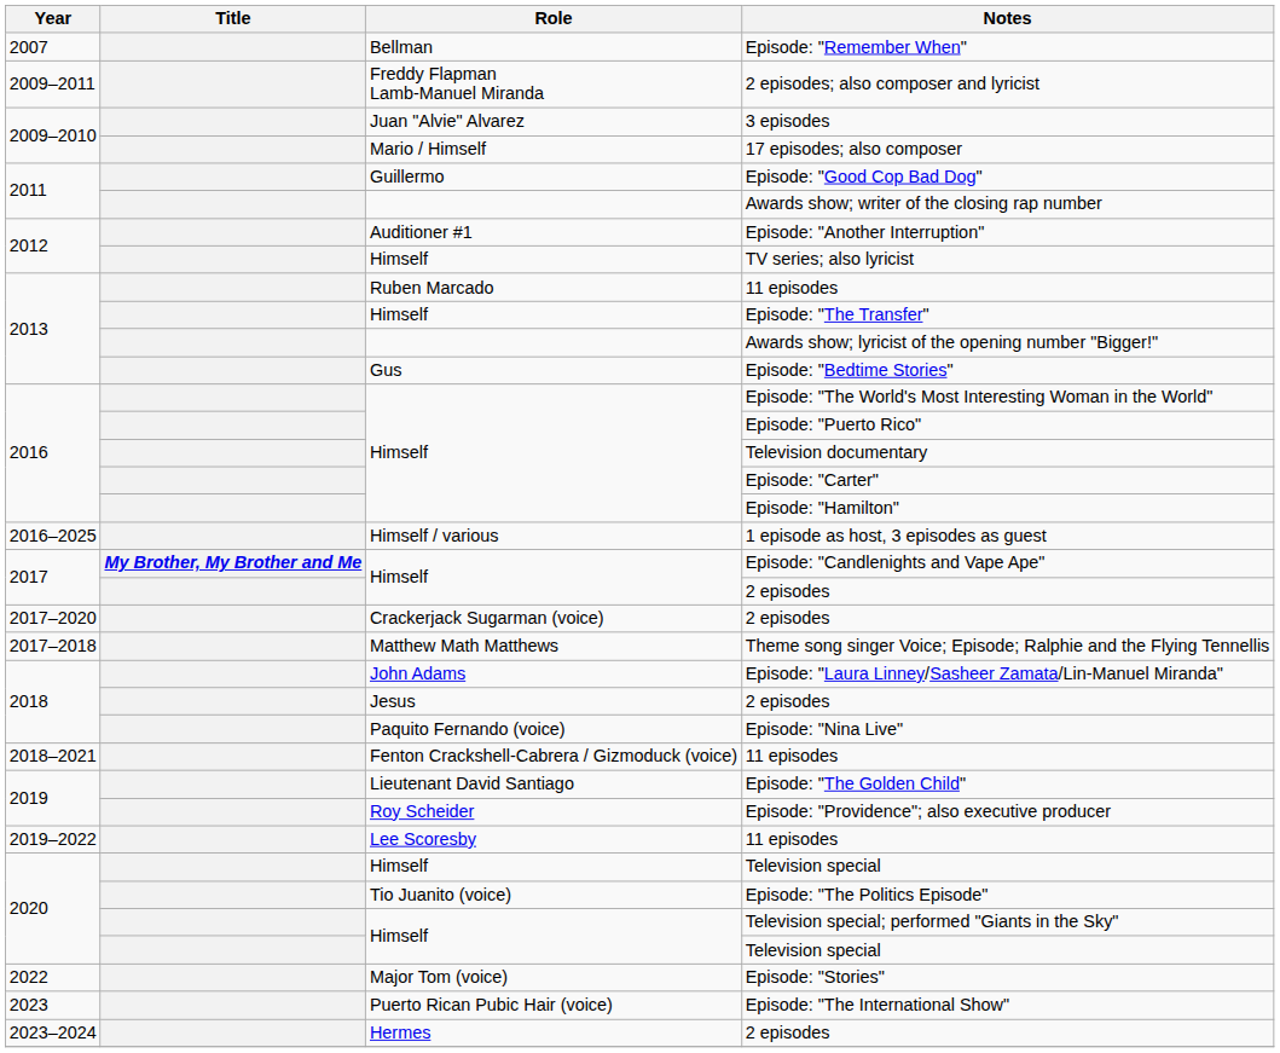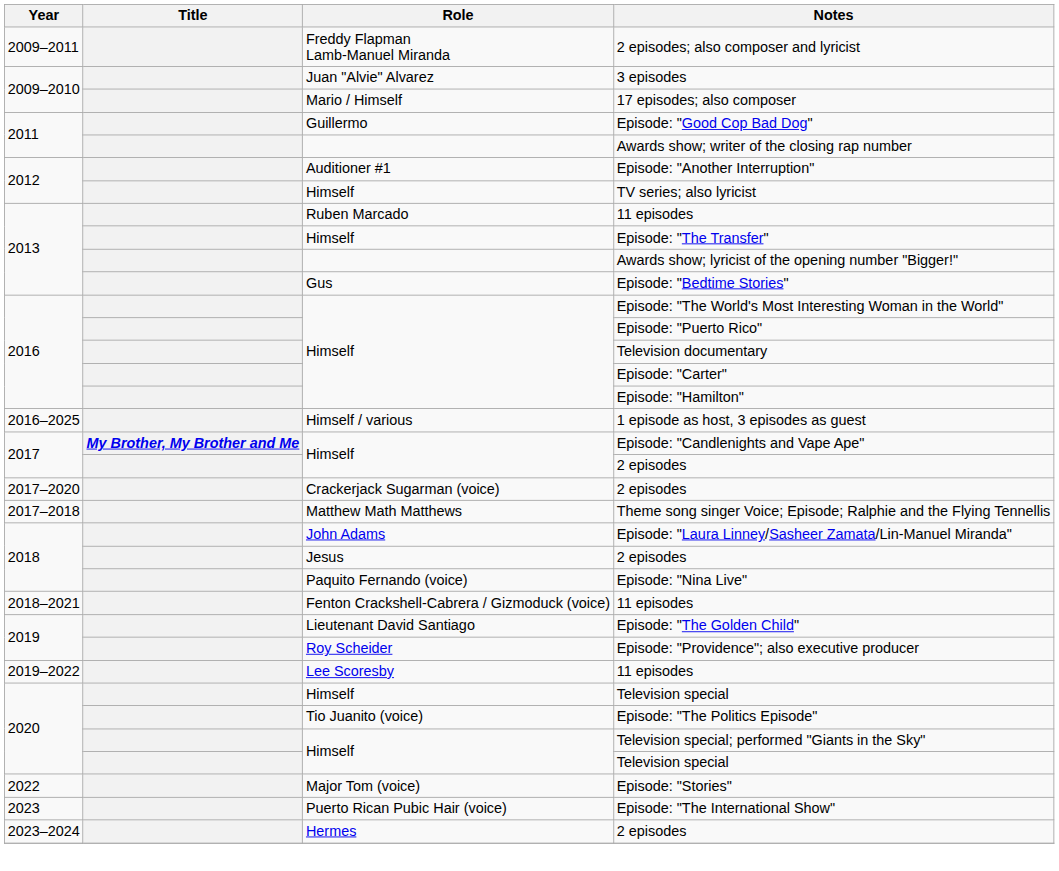 <table class="wikitable plainrowheaders sortable">
 <tr>
 <th scope="col">Year</th>
 <th scope="col">Title</th>
 <th scope="col">Role</th>
 <th scope="col" class="unsortable">Notes</th>
-</tr>
-<tr>
-<td>2007</td>
-<th scope="row"><em></em></th>
-<td>Bellman</td>
-<td>Episode: "<a href='#'>Remember When</a>"</td>
 </tr>
 <tr>
 <td>2009–2011</td>
 <th scope="row"><em></em></th>
 <td>Freddy Flapman <br> Lamb-Manuel Miranda</td>
 <td>2 episodes; also composer and lyricist</td>
 </tr>
 <tr>
 <td rowspan="2">2009–2010</td>
 <th scope="row"><em></em></th>
 <td>Juan "Alvie" Alvarez</td>
 <td>3 episodes</td>
 </tr>
 <tr>
 <th scope="row"><em></em></th>
 <td>Mario / Himself</td>
 <td>17 episodes; also composer</td>
 </tr>
 <tr>
 <td rowspan="2">2011</td>
 <th scope="row"><em></em></th>
 <td>Guillermo</td>
 <td>Episode: "<a href='#'>Good Cop Bad Dog</a>"</td>
 </tr>
 <tr>
 <th scope="row"><em></em></th>
 <td></td>
 <td>Awards show; writer of the closing rap number</td>
 </tr>
 <tr>
 <td rowspan="2">2012</td>
 <th scope="row"><em></em></th>
 <td>Auditioner #1</td>
 <td>Episode: "Another Interruption"</td>
 </tr>
 <tr>
 <th scope="row"><em></em></th>
 <td>Himself</td>
 <td>TV series; also lyricist</td>
 </tr>
 <tr>
 <td rowspan="4">2013</td>
 <th scope="row"><em></em></th>
 <td>Ruben Marcado</td>
 <td>11 episodes</td>
 </tr>
 <tr>
 <th scope="row"><em></em></th>
 <td>Himself</td>
 <td>Episode: "<a href='#'>The Transfer</a>"</td>
 </tr>
 <tr>
 <th scope="row"><em></em></th>
 <td></td>
 <td>Awards show; lyricist of the opening number "Bigger!"</td>
 </tr>
 <tr>
 <th scope="row"><em></em></th>
 <td>Gus</td>
 <td>Episode: "<a href='#'>Bedtime Stories</a>"</td>
 </tr>
 <tr>
 <td rowspan="5">2016</td>
 <th scope="row"><em></em></th>
 <td rowspan="5">Himself</td>
 <td>Episode: "The World's Most Interesting Woman in the World"</td>
 </tr>
 <tr>
 <th scope="row"><em></em></th>
 <td>Episode: "Puerto Rico"</td>
 </tr>
 <tr>
 <th scope="row"><em></em></th>
 <td>Television documentary</td>
 </tr>
 <tr>
 <th scope="row"><em></em></th>
 <td>Episode: "Carter"</td>
 </tr>
 <tr>
 <th scope="row"><em></em></th>
 <td>Episode: "Hamilton"</td>
 </tr>
 <tr>
 <td>2016–2025</td>
 <th scope="row"><em></em></th>
 <td>Himself / various</td>
 <td>1 episode as host, 3 episodes as guest</td>
 </tr>
 <tr>
 <td rowspan="2">2017</td>
 <th scope="row"><em><a href='#'>My Brother, My Brother and Me</a></em></th>
 <td rowspan="2">Himself</td>
 <td>Episode: "Candlenights and Vape Ape"</td>
 </tr>
 <tr>
 <th scope="row"><em></em></th>
 <td>2 episodes</td>
 </tr>
 <tr>
 <td>2017–2020</td>
 <th scope="row"><em></em></th>
 <td>Crackerjack Sugarman (voice)</td>
 <td>2 episodes</td>
 </tr>
 <tr>
 <td>2017–2018</td>
 <th scope="row"><em></em></th>
 <td>Matthew Math Matthews</td>
 <td>Theme song singer Voice; Episode; Ralphie and the Flying Tennellis</td>
 </tr>
 <tr>
 <td rowspan="3">2018</td>
 <th scope="row"><em></em></th>
 <td><a href='#'>John Adams</a></td>
 <td>Episode: "<a href='#'>Laura Linney</a>/<a href='#'>Sasheer Zamata</a>/Lin-Manuel Miranda"</td>
 </tr>
 <tr>
 <th scope="row"><em></em></th>
 <td>Jesus</td>
 <td>2 episodes</td>
 </tr>
 <tr>
 <th scope="row"><em></em></th>
 <td>Paquito Fernando (voice)</td>
 <td>Episode: "Nina Live"</td>
 </tr>
 <tr>
 <td>2018–2021</td>
 <th scope="row"><em></em></th>
 <td>Fenton Crackshell-Cabrera / Gizmoduck (voice)</td>
 <td>11 episodes</td>
 </tr>
 <tr>
 <td rowspan="2">2019</td>
 <th scope="row"><em></em></th>
 <td>Lieutenant David Santiago</td>
 <td>Episode: "<a href='#'>The Golden Child</a>"</td>
 </tr>
 <tr>
 <th scope="row"><em></em></th>
 <td><a href='#'>Roy Scheider</a></td>
 <td>Episode: "Providence"; also executive producer</td>
 </tr>
 <tr>
 <td>2019–2022</td>
 <th scope="row"><em></em></th>
 <td><a href='#'>Lee Scoresby</a></td>
 <td>11 episodes</td>
 </tr>
 <tr>
 <td rowspan="4">2020</td>
 <th scope="row"><em></em></th>
 <td>Himself</td>
 <td>Television special</td>
 </tr>
 <tr>
 <th scope="row"><em></em></th>
 <td>Tio Juanito (voice)</td>
 <td>Episode: "The Politics Episode"</td>
 </tr>
 <tr>
 <th scope="row"><em></em></th>
 <td rowspan="2">Himself</td>
 <td>Television special; performed "Giants in the Sky"</td>
 </tr>
 <tr>
 <th scope="row"><em></em></th>
 <td>Television special</td>
 </tr>
 <tr>
 <td>2022</td>
 <th scope="row"><em></em></th>
 <td>Major Tom (voice)</td>
 <td>Episode: "Stories"</td>
 </tr>
 <tr>
 <td>2023</td>
 <th scope="row"><em></em></th>
 <td>Puerto Rican Pubic Hair (voice)</td>
 <td>Episode: "The International Show"</td>
 </tr>
 <tr>
 <td>2023–2024</td>
 <th scope="row"><em></em></th>
 <td><a href='#'>Hermes</a></td>
 <td>2 episodes</td>
 </tr>
 <tr>
 </tr>
 </table>
